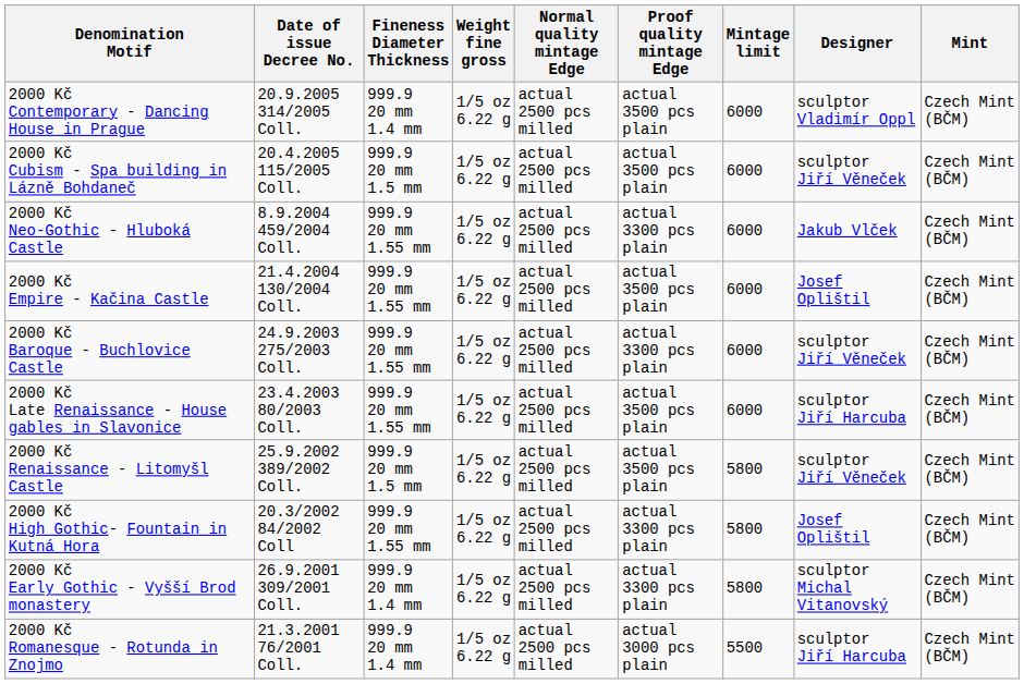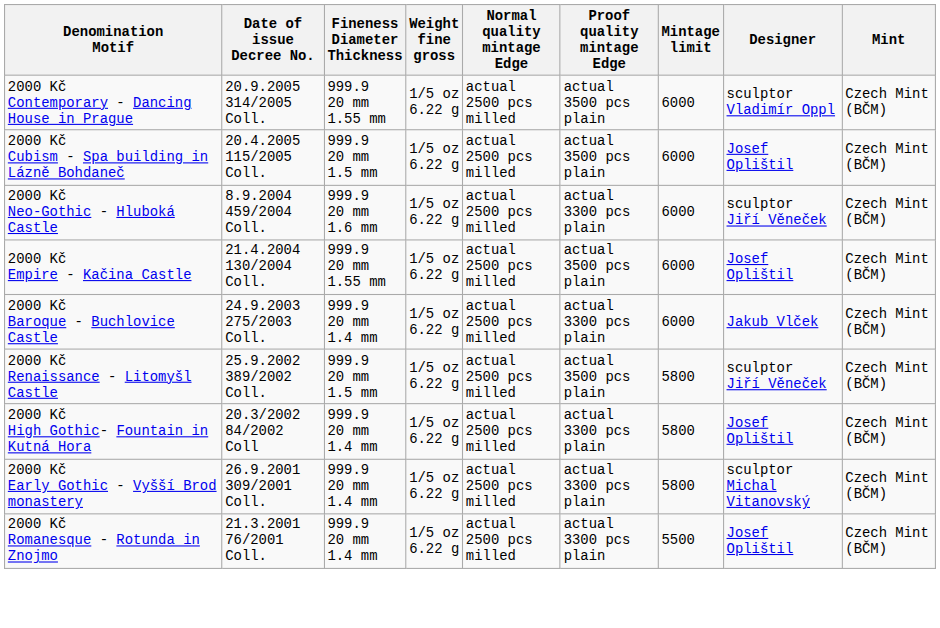 <table class="wikitable">
 <tr>
 <th>Denomination<br>Motif</th>
 <th>Date of issue<br>Decree No.</th>
 <th>Fineness<br>Diameter<br>Thickness</th>
 <th>Weight<br>fine<br>gross</th>
 <th>Normal<br>quality<br>mintage<br>Edge</th>
 <th>Proof<br>quality<br>mintage<br>Edge</th>
 <th>Mintage<br>limit</th>
 <th>Designer</th>
 <th>Mint</th>
 </tr>
 <tr>
 <td>2000 Kč<br><a href='#'>Contemporary</a> - <a href='#'>Dancing House in Prague</a></td>
 <td>20.9.2005<br>314/2005 Coll.</td>
-<td>999.9<br>20 mm<br>1.4 mm</td>
+<td>999.9<br>20 mm<br>1.55 mm</td>
 <td>1/5 oz<br>6.22 g</td>
 <td>actual 2500 pcs<br>milled</td>
 <td>actual 3500 pcs<br>plain</td>
 <td>6000</td>
 <td>sculptor<br><a href='#'>Vladimír Oppl</a></td>
 <td>Czech Mint (BČM)</td>
 </tr>
 <tr>
 <td>2000 Kč<br><a href='#'>Cubism</a> - <a href='#'>Spa building in Lázně Bohdaneč</a></td>
 <td>20.4.2005<br>115/2005 Coll.</td>
 <td>999.9<br>20 mm<br>1.5 mm</td>
 <td>1/5 oz<br>6.22 g</td>
 <td>actual 2500 pcs<br>milled</td>
 <td>actual 3500 pcs<br>plain</td>
 <td>6000</td>
-<td>sculptor<br><a href='#'>Jiří Věneček</a></td>
+<td><a href='#'>Josef Oplištil</a></td>
 <td>Czech Mint (BČM)</td>
 </tr>
 <tr>
 <td>2000 Kč<br><a href='#'>Neo-Gothic</a> - <a href='#'>Hluboká Castle</a></td>
 <td>8.9.2004<br>459/2004 Coll.</td>
-<td>999.9<br>20 mm<br>1.55 mm</td>
+<td>999.9<br>20 mm<br>1.6 mm</td>
 <td>1/5 oz<br>6.22 g</td>
 <td>actual 2500 pcs<br>milled</td>
 <td>actual 3300 pcs<br>plain</td>
 <td>6000</td>
-<td><a href='#'>Jakub Vlček</a></td>
+<td>sculptor<br><a href='#'>Jiří Věneček</a></td>
 <td>Czech Mint (BČM)</td>
 </tr>
 <tr>
 <td>2000 Kč<br><a href='#'>Empire</a> - <a href='#'>Kačina Castle</a></td>
 <td>21.4.2004<br>130/2004 Coll.</td>
 <td>999.9<br>20 mm<br>1.55 mm</td>
 <td>1/5 oz<br>6.22 g</td>
 <td>actual 2500 pcs<br>milled</td>
 <td>actual 3500 pcs<br>plain</td>
 <td>6000</td>
 <td><a href='#'>Josef Oplištil</a></td>
 <td>Czech Mint (BČM)</td>
 </tr>
 <tr>
 <td>2000 Kč<br><a href='#'>Baroque</a> - <a href='#'>Buchlovice Castle</a></td>
 <td>24.9.2003<br>275/2003 Coll.</td>
-<td>999.9<br>20 mm<br>1.55 mm</td>
+<td>999.9<br>20 mm<br>1.4 mm</td>
 <td>1/5 oz<br>6.22 g</td>
 <td>actual 2500 pcs<br>milled</td>
 <td>actual 3300 pcs<br>plain</td>
 <td>6000</td>
-<td>sculptor<br><a href='#'>Jiří Věneček</a></td>
-<td>Czech Mint (BČM)</td>
-</tr>
-<tr>
-<td>2000 Kč<br>Late <a href='#'>Renaissance</a> - <a href='#'>House gables in Slavonice</a></td>
-<td>23.4.2003<br>80/2003 Coll.</td>
-<td>999.9<br>20 mm<br>1.55 mm</td>
-<td>1/5 oz<br>6.22 g</td>
-<td>actual 2500 pcs<br>milled</td>
-<td>actual 3500 pcs<br>plain</td>
-<td>6000</td>
-<td>sculptor<br><a href='#'>Jiří Harcuba</a></td>
+<td><a href='#'>Jakub Vlček</a></td>
 <td>Czech Mint (BČM)</td>
 </tr>
 <tr>
 <td>2000 Kč<br><a href='#'>Renaissance</a> - <a href='#'>Litomyšl Castle</a></td>
 <td>25.9.2002<br>389/2002 Coll.</td>
 <td>999.9<br>20 mm<br>1.5 mm</td>
 <td>1/5 oz<br>6.22 g</td>
 <td>actual 2500 pcs<br>milled</td>
 <td>actual 3500 pcs<br>plain</td>
 <td>5800</td>
 <td>sculptor<br><a href='#'>Jiří Věneček</a></td>
 <td>Czech Mint (BČM)</td>
 </tr>
 <tr>
 <td>2000 Kč<br><a href='#'>High Gothic</a>- <a href='#'>Fountain in Kutná Hora</a></td>
 <td>20.3/2002<br>84/2002 Coll</td>
-<td>999.9<br>20 mm<br>1.55 mm</td>
+<td>999.9<br>20 mm<br>1.4 mm</td>
 <td>1/5 oz<br>6.22 g</td>
 <td>actual 2500 pcs<br>milled</td>
 <td>actual 3300 pcs<br>plain</td>
 <td>5800</td>
 <td><a href='#'>Josef Oplištil</a></td>
 <td>Czech Mint (BČM)</td>
 </tr>
 <tr>
 <td>2000 Kč<br><a href='#'>Early Gothic</a> - <a href='#'>Vyšší Brod monastery</a></td>
 <td>26.9.2001<br>309/2001 Coll.</td>
 <td>999.9<br>20 mm<br>1.4 mm</td>
 <td>1/5 oz<br>6.22 g</td>
 <td>actual 2500 pcs<br>milled</td>
 <td>actual 3300 pcs<br>plain</td>
 <td>5800</td>
 <td>sculptor<br><a href='#'>Michal Vitanovský</a></td>
 <td>Czech Mint (BČM)</td>
 </tr>
 <tr>
 <td>2000 Kč<br><a href='#'>Romanesque</a> - <a href='#'>Rotunda in Znojmo</a></td>
 <td>21.3.2001<br>76/2001 Coll.</td>
 <td>999.9<br>20 mm<br>1.4 mm</td>
 <td>1/5 oz<br>6.22 g</td>
 <td>actual 2500 pcs<br>milled</td>
-<td>actual 3000 pcs<br>plain</td>
+<td>actual 3300 pcs<br>plain</td>
 <td>5500</td>
-<td>sculptor<br><a href='#'>Jiří Harcuba</a></td>
+<td><a href='#'>Josef Oplištil</a></td>
 <td>Czech Mint (BČM)</td>
 </tr>
 </table>
